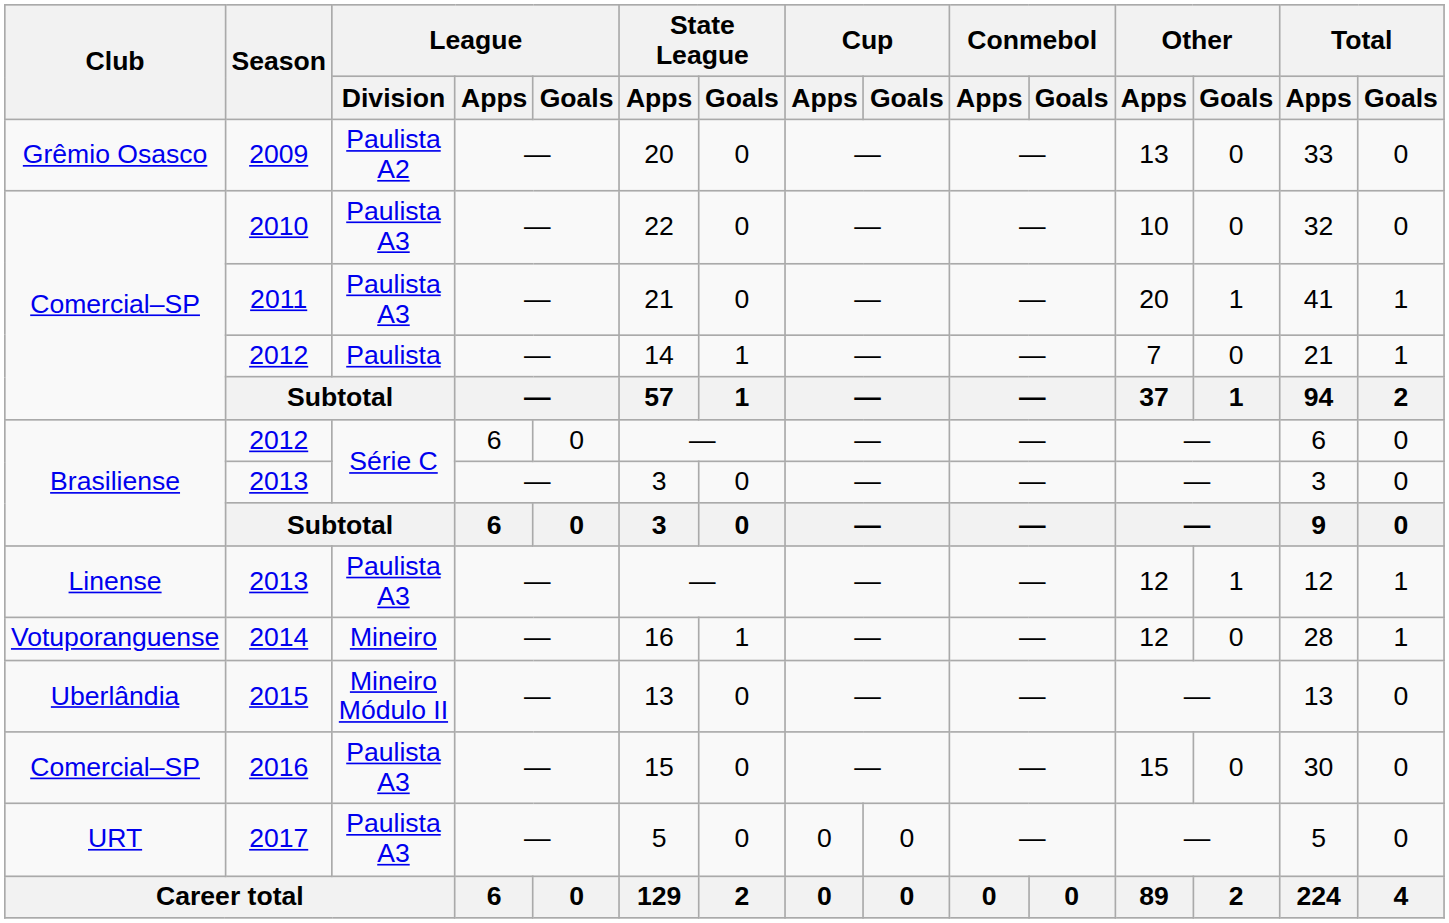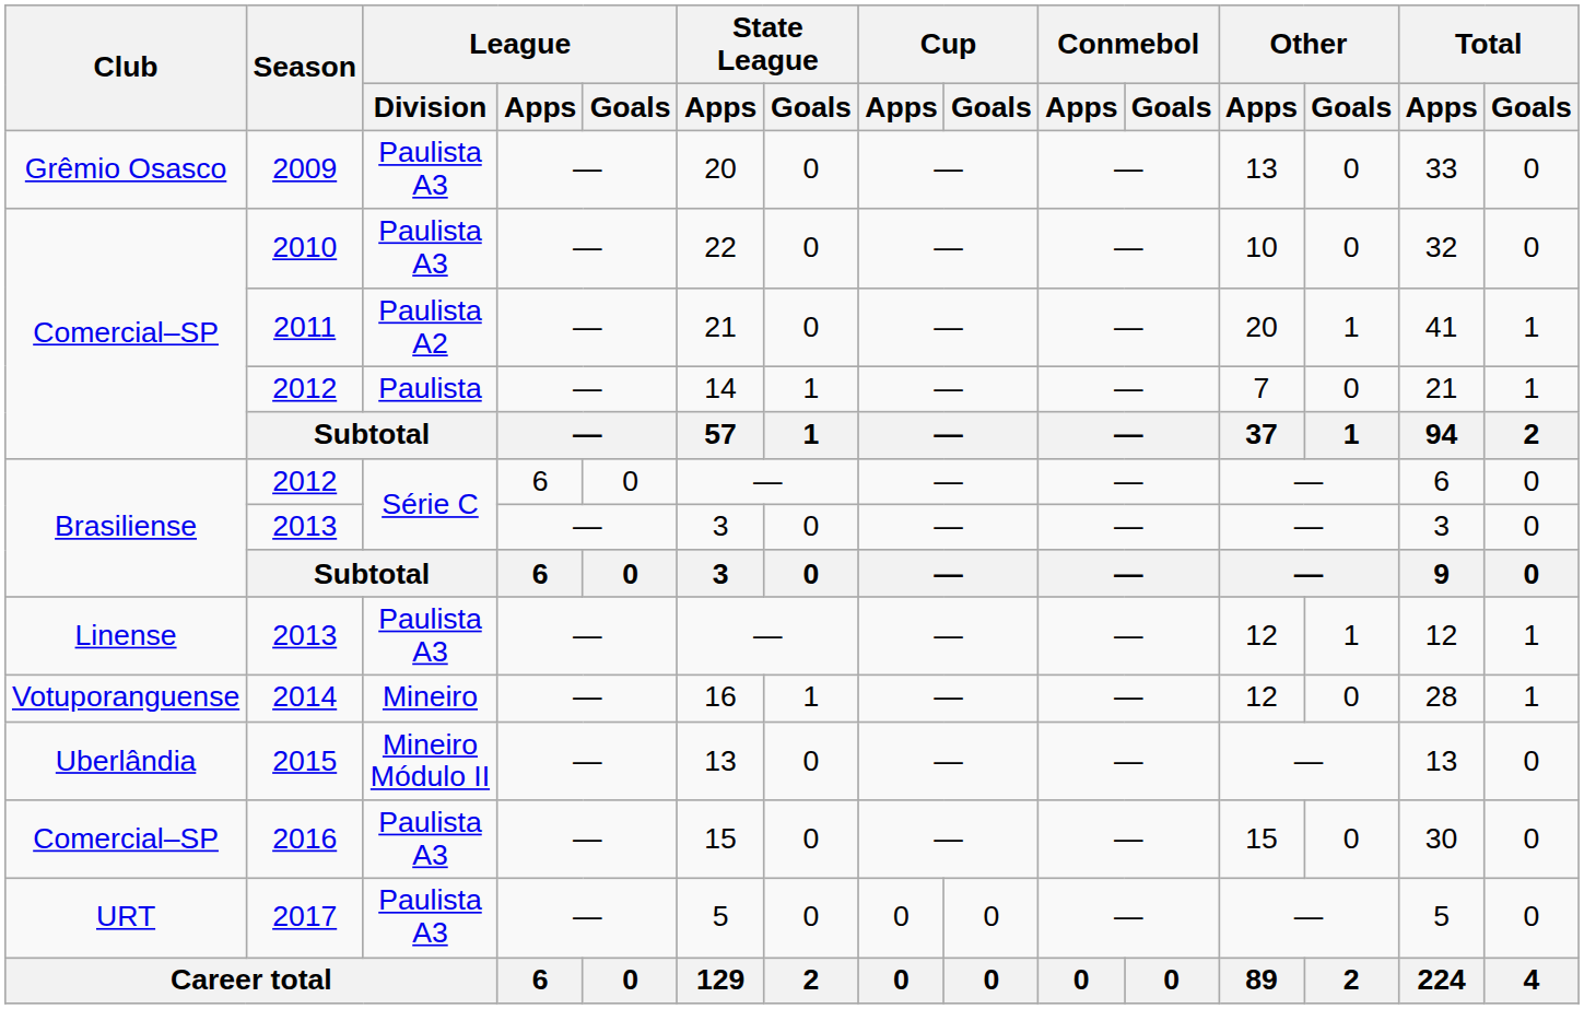 <table class="wikitable" style="text-align: center;">
 <tr>
 <th rowspan="2">Club</th>
 <th rowspan="2">Season</th>
 <th colspan="3">League</th>
 <th colspan="2">State League</th>
 <th colspan="2">Cup</th>
 <th colspan="2">Conmebol</th>
 <th colspan="2">Other</th>
 <th colspan="2">Total</th>
 </tr>
 <tr>
 <th>Division</th>
 <th>Apps</th>
 <th>Goals</th>
 <th>Apps</th>
 <th>Goals</th>
 <th>Apps</th>
 <th>Goals</th>
 <th>Apps</th>
 <th>Goals</th>
 <th>Apps</th>
 <th>Goals</th>
 <th>Apps</th>
 <th>Goals</th>
 </tr>
 <tr>
 <td valign="center"><a href='#'>Grêmio Osasco</a></td>
 <td><a href='#'>2009</a></td>
-<td><a href='#'>Paulista A2</a></td>
+<td><a href='#'>Paulista A3</a></td>
 <td colspan="2">—</td>
 <td>20</td>
 <td>0</td>
 <td colspan="2">—</td>
 <td colspan="2">—</td>
 <td>13</td>
 <td>0</td>
 <td>33</td>
 <td>0</td>
 </tr>
 <tr>
 <td rowspan=4 valign="center"><a href='#'>Comercial–SP</a></td>
 <td><a href='#'>2010</a></td>
 <td><a href='#'>Paulista A3</a></td>
 <td colspan="2">—</td>
 <td>22</td>
 <td>0</td>
 <td colspan="2">—</td>
 <td colspan="2">—</td>
 <td>10</td>
 <td>0</td>
 <td>32</td>
 <td>0</td>
 </tr>
 <tr>
 <td><a href='#'>2011</a></td>
-<td><a href='#'>Paulista A3</a></td>
+<td><a href='#'>Paulista A2</a></td>
 <td colspan="2">—</td>
 <td>21</td>
 <td>0</td>
 <td colspan="2">—</td>
 <td colspan="2">—</td>
 <td>20</td>
 <td>1</td>
 <td>41</td>
 <td>1</td>
 </tr>
 <tr>
 <td><a href='#'>2012</a></td>
 <td><a href='#'>Paulista</a></td>
 <td colspan="2">—</td>
 <td>14</td>
 <td>1</td>
 <td colspan="2">—</td>
 <td colspan="2">—</td>
 <td>7</td>
 <td>0</td>
 <td>21</td>
 <td>1</td>
 </tr>
 <tr>
 <th colspan="2">Subtotal</th>
 <th colspan="2">—</th>
 <th>57</th>
 <th>1</th>
 <th colspan="2">—</th>
 <th colspan="2">—</th>
 <th>37</th>
 <th>1</th>
 <th>94</th>
 <th>2</th>
 </tr>
 <tr>
 <td rowspan=3 valign="center"><a href='#'>Brasiliense</a></td>
 <td><a href='#'>2012</a></td>
 <td rowspan=2><a href='#'>Série C</a></td>
 <td>6</td>
 <td>0</td>
 <td colspan="2">—</td>
 <td colspan="2">—</td>
 <td colspan="2">—</td>
 <td colspan="2">—</td>
 <td>6</td>
 <td>0</td>
 </tr>
 <tr>
 <td><a href='#'>2013</a></td>
 <td colspan="2">—</td>
 <td>3</td>
 <td>0</td>
 <td colspan="2">—</td>
 <td colspan="2">—</td>
 <td colspan="2">—</td>
 <td>3</td>
 <td>0</td>
 </tr>
 <tr>
 <th colspan="2">Subtotal</th>
 <th>6</th>
 <th>0</th>
 <th>3</th>
 <th>0</th>
 <th colspan="2">—</th>
 <th colspan="2">—</th>
 <th colspan="2">—</th>
 <th>9</th>
 <th>0</th>
 </tr>
 <tr>
 <td valign="center"><a href='#'>Linense</a></td>
 <td><a href='#'>2013</a></td>
 <td><a href='#'>Paulista A3</a></td>
 <td colspan="2">—</td>
 <td colspan="2">—</td>
 <td colspan="2">—</td>
 <td colspan="2">—</td>
 <td>12</td>
 <td>1</td>
 <td>12</td>
 <td>1</td>
 </tr>
 <tr>
 <td valign="center"><a href='#'>Votuporanguense</a></td>
 <td><a href='#'>2014</a></td>
 <td><a href='#'>Mineiro</a></td>
 <td colspan="2">—</td>
 <td>16</td>
 <td>1</td>
 <td colspan="2">—</td>
 <td colspan="2">—</td>
 <td>12</td>
 <td>0</td>
 <td>28</td>
 <td>1</td>
 </tr>
 <tr>
 <td valign="center"><a href='#'>Uberlândia</a></td>
 <td><a href='#'>2015</a></td>
 <td><a href='#'>Mineiro Módulo II</a></td>
 <td colspan="2">—</td>
 <td>13</td>
 <td>0</td>
 <td colspan="2">—</td>
 <td colspan="2">—</td>
 <td colspan="2">—</td>
 <td>13</td>
 <td>0</td>
 </tr>
 <tr>
 <td valign="center"><a href='#'>Comercial–SP</a></td>
 <td><a href='#'>2016</a></td>
 <td><a href='#'>Paulista A3</a></td>
 <td colspan="2">—</td>
 <td>15</td>
 <td>0</td>
 <td colspan="2">—</td>
 <td colspan="2">—</td>
 <td>15</td>
 <td>0</td>
 <td>30</td>
 <td>0</td>
 </tr>
 <tr>
 <td valign="center"><a href='#'>URT</a></td>
 <td><a href='#'>2017</a></td>
 <td><a href='#'>Paulista A3</a></td>
 <td colspan="2">—</td>
 <td>5</td>
 <td>0</td>
 <td>0</td>
 <td>0</td>
 <td colspan="2">—</td>
 <td colspan="2">—</td>
 <td>5</td>
 <td>0</td>
 </tr>
 <tr>
 <th colspan="3"><strong>Career total</strong></th>
 <th>6</th>
 <th>0</th>
 <th>129</th>
 <th>2</th>
 <th>0</th>
 <th>0</th>
 <th>0</th>
 <th>0</th>
 <th>89</th>
 <th>2</th>
 <th>224</th>
 <th>4</th>
 </tr>
 </table>
